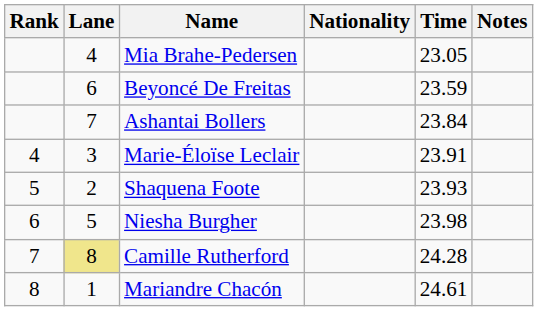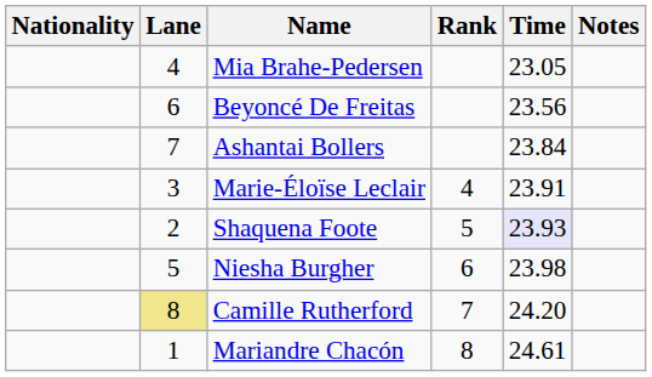 <table class="wikitable sortable" style="text-align:center">
 <tr>
-<th>Rank</th>
+<th>Nationality</th>
 <th>Lane</th>
 <th>Name</th>
-<th>Nationality</th>
+<th>Rank</th>
 <th>Time</th>
 <th>Notes</th>
 </tr>
 <tr>
-<td></td>
+<td align=left></td>
 <td>4</td>
 <td align=left><a href='#'>Mia Brahe-Pedersen</a></td>
-<td align=left></td>
+<td></td>
 <td>23.05</td>
 <td></td>
 </tr>
 <tr>
-<td></td>
+<td align=left></td>
 <td>6</td>
 <td align=left><a href='#'>Beyoncé De Freitas</a></td>
-<td align=left></td>
-<td>23.59</td>
+<td></td>
+<td>23.56</td>
 <td></td>
 </tr>
 <tr>
-<td></td>
+<td align=left></td>
 <td>7</td>
 <td align=left><a href='#'>Ashantai Bollers</a></td>
-<td align=left></td>
+<td></td>
 <td>23.84</td>
 <td></td>
 </tr>
 <tr>
-<td>4</td>
+<td align=left></td>
 <td>3</td>
 <td align=left><a href='#'>Marie-Éloïse Leclair</a></td>
-<td align=left></td>
+<td>4</td>
 <td>23.91</td>
 <td></td>
 </tr>
 <tr>
-<td>5</td>
+<td align=left></td>
 <td>2</td>
 <td align=left><a href='#'>Shaquena Foote</a></td>
-<td align=left></td>
-<td>23.93</td>
+<td>5</td>
+<td style="background: lavender;">23.93</td>
 <td></td>
 </tr>
 <tr>
-<td>6</td>
+<td align=left></td>
 <td>5</td>
 <td align=left><a href='#'>Niesha Burgher</a></td>
-<td align=left></td>
+<td>6</td>
 <td>23.98</td>
 <td></td>
 </tr>
 <tr>
-<td>7</td>
+<td align=left></td>
 <td style="background: khaki;">8</td>
 <td align=left><a href='#'> Camille Rutherford</a></td>
-<td align=left></td>
-<td>24.28</td>
+<td>7</td>
+<td>24.20</td>
 <td></td>
 </tr>
 <tr>
-<td>8</td>
+<td align=left></td>
 <td>1</td>
 <td align=left><a href='#'>Mariandre Chacón</a></td>
-<td align=left></td>
+<td>8</td>
 <td>24.61</td>
 <td></td>
 </tr>
 </table>
